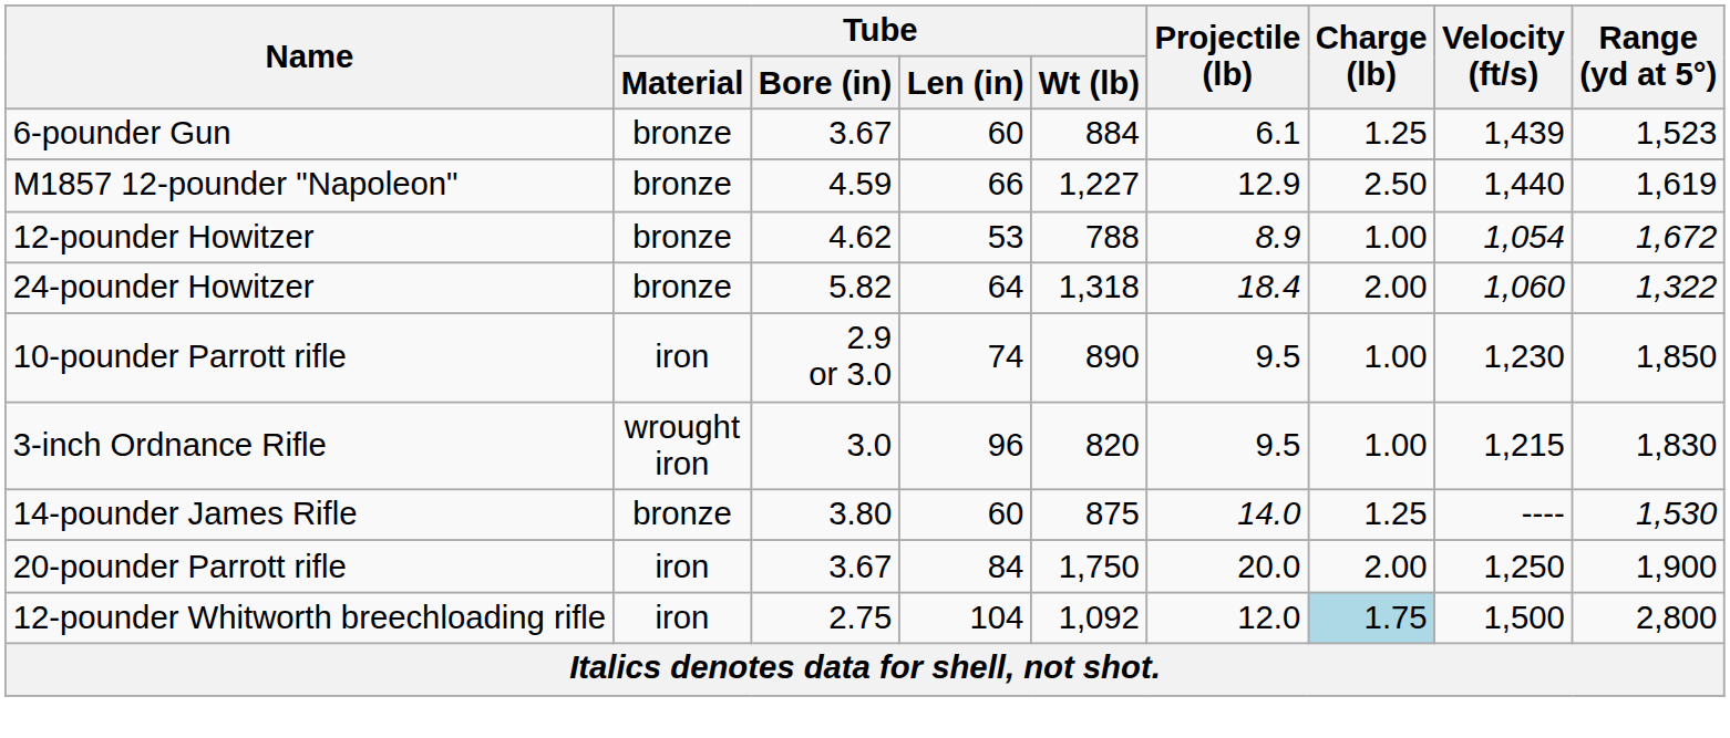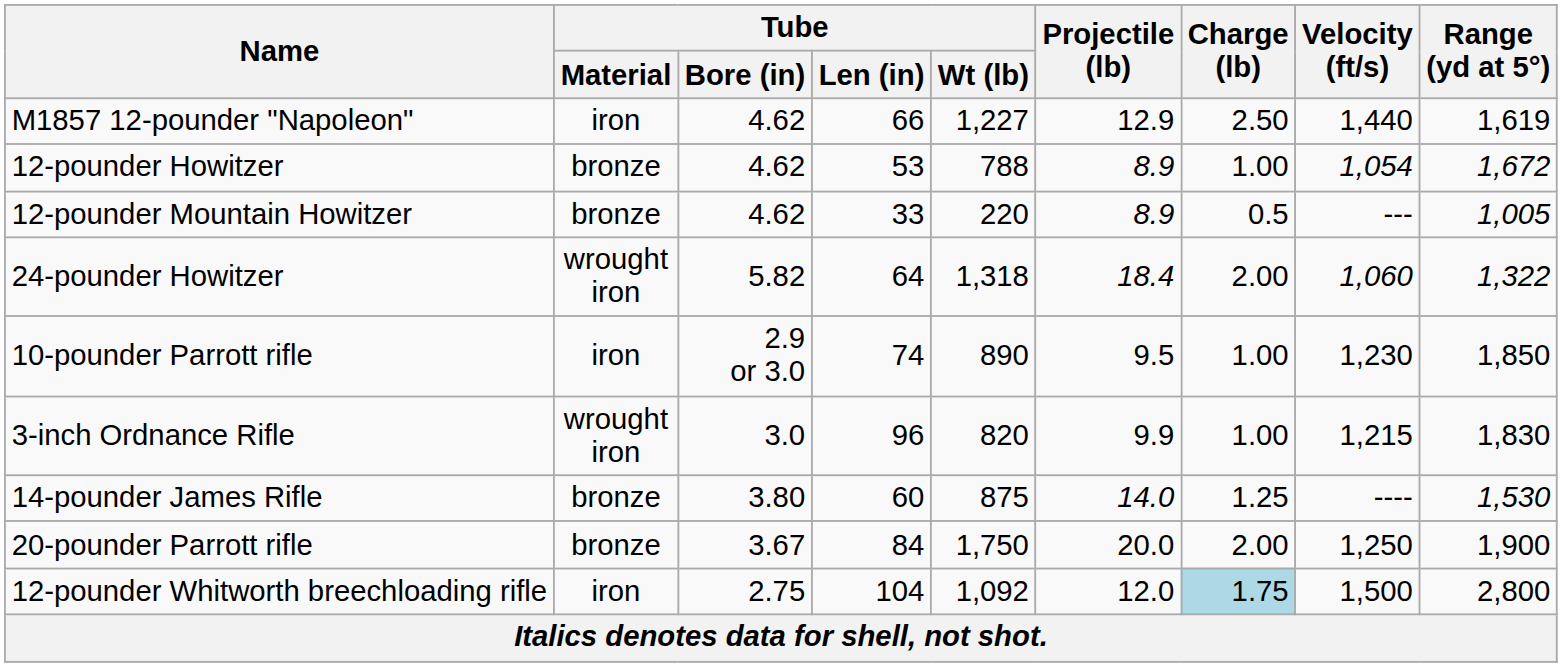 <table class="wikitable">
 <tr>
 <th rowspan=2>Name</th>
 <th colspan=4>Tube</th>
 <th rowspan=2>Projectile<br>(lb)</th>
 <th rowspan=2>Charge<br>(lb)</th>
 <th rowspan=2>Velocity<br>(ft/s)</th>
 <th rowspan=2>Range<br>(yd at 5°)</th>
 </tr>
 <tr>
 <th>Material</th>
 <th>Bore (in)</th>
 <th>Len (in)</th>
 <th>Wt (lb)</th>
 </tr>
 <tr>
-<td>6-pounder Gun</td>
-<td align="center">bronze</td>
-<td align="right">3.67</td>
-<td align="right">60</td>
-<td align="right">884</td>
-<td align="right">6.1</td>
-<td align="right">1.25</td>
-<td align="right">1,439</td>
-<td align="right">1,523</td>
-</tr>
-<tr>
 <td>M1857 12-pounder "Napoleon"</td>
-<td align="center">bronze</td>
-<td align="right">4.59</td>
+<td align="center">iron</td>
+<td align="right">4.62</td>
 <td align="right">66</td>
 <td align="right">1,227</td>
 <td align="right">12.9</td>
 <td align="right">2.50</td>
 <td align="right">1,440</td>
 <td align="right">1,619</td>
 </tr>
 <tr>
 <td>12-pounder Howitzer</td>
 <td align="center">bronze</td>
 <td align="right">4.62</td>
 <td align="right">53</td>
 <td align="right">788</td>
 <td align="right"><em>8.9</em></td>
 <td align="right">1.00</td>
 <td align="right"><em>1,054</em></td>
 <td align="right"><em>1,672</em></td>
 </tr>
 <tr>
+<td>12-pounder Mountain Howitzer</td>
+<td align="center">bronze</td>
+<td align="right">4.62</td>
+<td align="right">33</td>
+<td align="right">220</td>
+<td align="right"><em>8.9</em></td>
+<td align="right">0.5</td>
+<td align="right">---</td>
+<td align="right"><em>1,005</em></td>
+</tr>
+<tr>
 <td>24-pounder Howitzer</td>
-<td align="center">bronze</td>
+<td align="center">wrought<br>iron</td>
 <td align="right">5.82</td>
 <td align="right">64</td>
 <td align="right">1,318</td>
 <td align="right"><em>18.4</em></td>
 <td align="right">2.00</td>
 <td align="right"><em>1,060</em></td>
 <td align="right"><em>1,322</em></td>
 </tr>
 <tr>
 <td>10-pounder Parrott rifle</td>
 <td align="center">iron</td>
 <td align="right">2.9<br>or 3.0</td>
 <td align="right">74</td>
 <td align="right">890</td>
 <td align="right">9.5</td>
 <td align="right">1.00</td>
 <td align="right">1,230</td>
 <td align="right">1,850</td>
 </tr>
 <tr>
 <td>3-inch Ordnance Rifle</td>
 <td align="center">wrought<br>iron</td>
 <td align="right">3.0</td>
 <td align="right">96</td>
 <td align="right">820</td>
-<td align="right">9.5</td>
+<td align="right">9.9</td>
 <td align="right">1.00</td>
 <td align="right">1,215</td>
 <td align="right">1,830</td>
 </tr>
 <tr>
 <td>14-pounder James Rifle</td>
 <td align="center">bronze</td>
 <td align="right">3.80</td>
 <td align="right">60</td>
 <td align="right">875</td>
 <td align="right"><em>14.0</em></td>
 <td align="right">1.25</td>
 <td align="right">----</td>
 <td align="right"><em>1,530</em></td>
 </tr>
 <tr>
 <td>20-pounder Parrott rifle</td>
-<td align="center">iron</td>
+<td align="center">bronze</td>
 <td align="right">3.67</td>
 <td align="right">84</td>
 <td align="right">1,750</td>
 <td align="right">20.0</td>
 <td align="right">2.00</td>
 <td align="right">1,250</td>
 <td align="right">1,900</td>
 </tr>
 <tr>
 <td>12-pounder Whitworth breechloading rifle</td>
 <td align="center">iron</td>
 <td align="right">2.75</td>
 <td align="right">104</td>
 <td align="right">1,092</td>
 <td align="right">12.0</td>
 <td align="right" style="background: lightblue;">1.75</td>
 <td align="right">1,500</td>
 <td align="right">2,800</td>
 </tr>
 <tr>
 <th colspan=9><em>Italics denotes data for shell, not shot.</em></th>
 </tr>
 </table>
